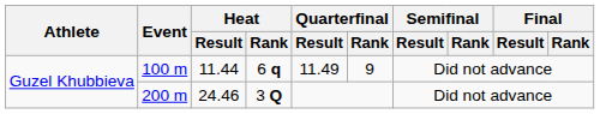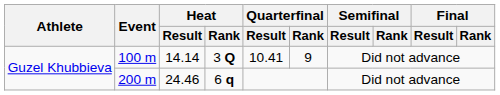 <table class=wikitable style="font-size:90%">
 <tr>
 <th rowspan="2">Athlete</th>
 <th rowspan="2">Event</th>
 <th colspan="2">Heat</th>
 <th colspan="2">Quarterfinal</th>
 <th colspan="2">Semifinal</th>
 <th colspan="2">Final</th>
 </tr>
 <tr style="font-size:95%">
 <th>Result</th>
 <th>Rank</th>
 <th>Result</th>
 <th>Rank</th>
 <th>Result</th>
 <th>Rank</th>
 <th>Result</th>
 <th>Rank</th>
 </tr>
 <tr align=center>
 <td align=left rowspan=2><a href='#'>Guzel Khubbieva</a></td>
 <td align=left><a href='#'>100 m</a></td>
-<td>11.44</td>
-<td>6 <strong>q</strong></td>
-<td>11.49</td>
+<td>14.14</td>
+<td>3 <strong>Q</strong></td>
+<td>10.41</td>
 <td>9</td>
 <td colspan=4>Did not advance</td>
 </tr>
 <tr align=center>
 <td align=left><a href='#'>200 m</a></td>
 <td>24.46</td>
-<td>3 <strong>Q</strong></td>
+<td>6 <strong>q</strong></td>
 <td colspan=2></td>
 <td colspan=4>Did not advance</td>
 </tr>
 </table>
